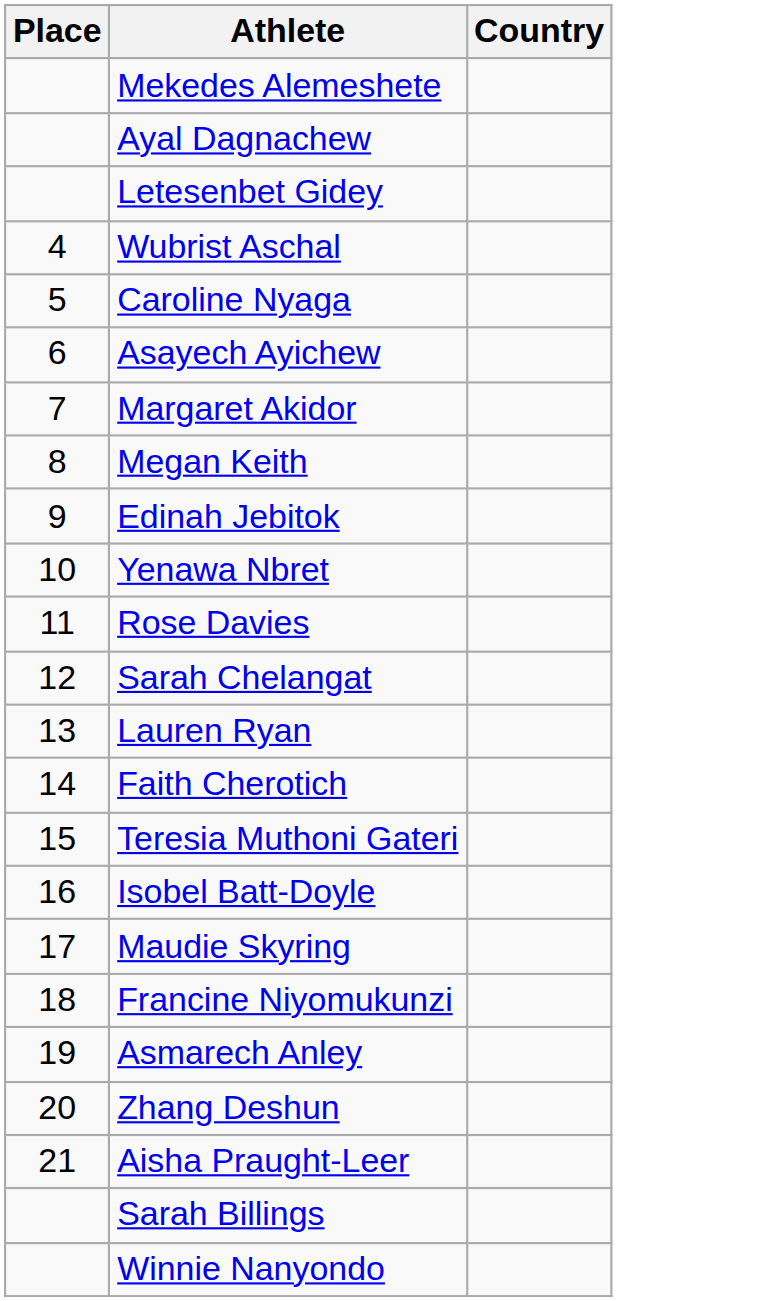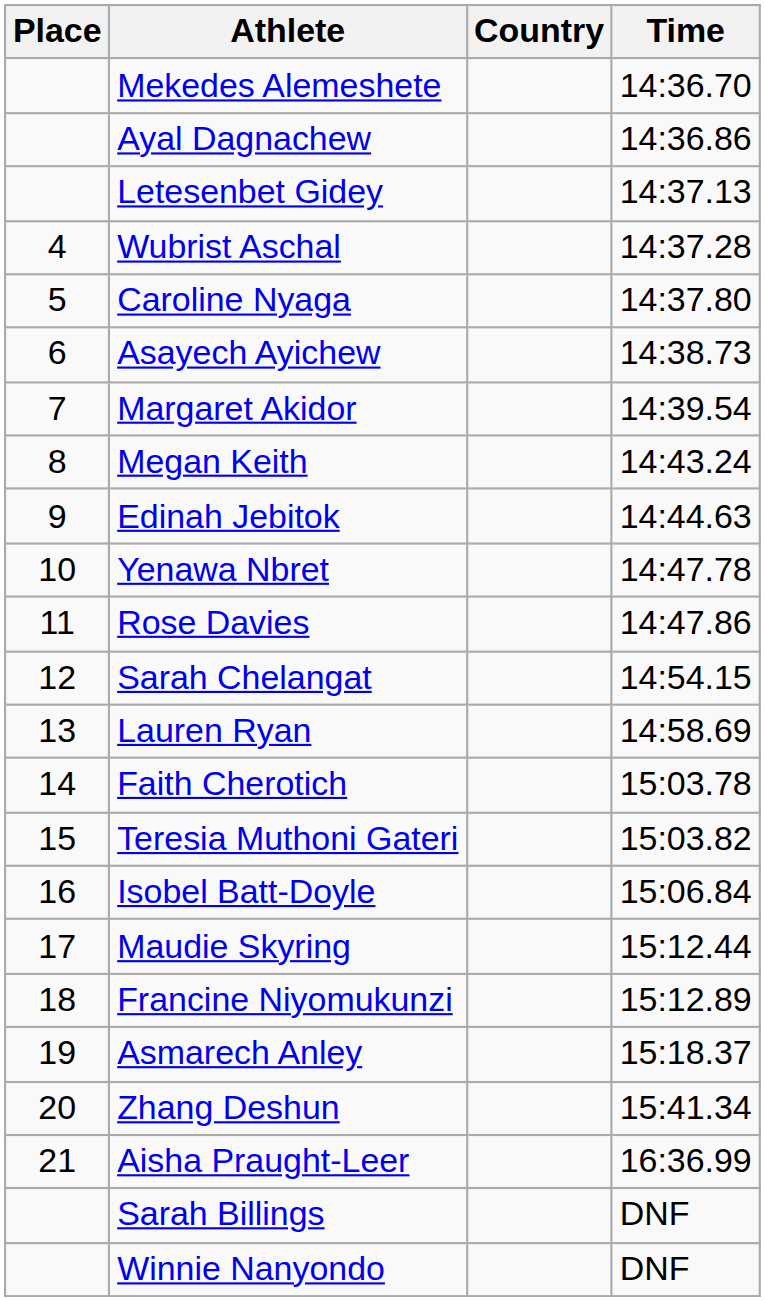 <table class="wikitable mw-datatable sortable">
 <tr>
 <th>Place</th>
 <th>Athlete</th>
 <th>Country</th>
+<th>Time</th>
 </tr>
 <tr>
 <td align=center></td>
 <td><a href='#'>Mekedes Alemeshete</a></td>
 <td></td>
+<td>14:36.70</td>
 </tr>
 <tr>
 <td align=center></td>
 <td><a href='#'>Ayal Dagnachew</a></td>
 <td></td>
+<td>14:36.86</td>
 </tr>
 <tr>
 <td align=center></td>
 <td><a href='#'>Letesenbet Gidey</a></td>
 <td></td>
+<td>14:37.13</td>
 </tr>
 <tr>
 <td align=center>4</td>
 <td><a href='#'>Wubrist Aschal</a></td>
 <td></td>
+<td>14:37.28</td>
 </tr>
 <tr>
 <td align=center>5</td>
 <td><a href='#'>Caroline Nyaga</a></td>
 <td></td>
+<td>14:37.80</td>
 </tr>
 <tr>
 <td align=center>6</td>
 <td><a href='#'>Asayech Ayichew</a></td>
 <td></td>
+<td>14:38.73</td>
 </tr>
 <tr>
 <td align=center>7</td>
 <td><a href='#'>Margaret Akidor</a></td>
 <td></td>
+<td>14:39.54</td>
 </tr>
 <tr>
 <td align=center>8</td>
 <td><a href='#'>Megan Keith</a></td>
 <td></td>
+<td>14:43.24</td>
 </tr>
 <tr>
 <td align=center>9</td>
 <td><a href='#'>Edinah Jebitok</a></td>
 <td></td>
+<td>14:44.63</td>
 </tr>
 <tr>
 <td align=center>10</td>
 <td><a href='#'>Yenawa Nbret</a></td>
 <td></td>
+<td>14:47.78</td>
 </tr>
 <tr>
 <td align=center>11</td>
 <td><a href='#'>Rose Davies</a></td>
 <td></td>
+<td>14:47.86</td>
 </tr>
 <tr>
 <td align=center>12</td>
 <td><a href='#'>Sarah Chelangat</a></td>
 <td></td>
+<td>14:54.15</td>
 </tr>
 <tr>
 <td align=center>13</td>
 <td><a href='#'>Lauren Ryan</a></td>
 <td></td>
+<td>14:58.69</td>
 </tr>
 <tr>
 <td align=center>14</td>
 <td><a href='#'>Faith Cherotich</a></td>
 <td></td>
+<td>15:03.78</td>
 </tr>
 <tr>
 <td align=center>15</td>
 <td><a href='#'>Teresia Muthoni Gateri</a></td>
 <td></td>
+<td>15:03.82</td>
 </tr>
 <tr>
 <td align=center>16</td>
 <td><a href='#'>Isobel Batt-Doyle</a></td>
 <td></td>
+<td>15:06.84</td>
 </tr>
 <tr>
 <td align=center>17</td>
 <td><a href='#'>Maudie Skyring</a></td>
 <td></td>
+<td>15:12.44</td>
 </tr>
 <tr>
 <td align=center>18</td>
 <td><a href='#'>Francine Niyomukunzi</a></td>
 <td></td>
+<td>15:12.89</td>
 </tr>
 <tr>
 <td align=center>19</td>
 <td><a href='#'>Asmarech Anley</a></td>
 <td></td>
+<td>15:18.37</td>
 </tr>
 <tr>
 <td align=center>20</td>
 <td><a href='#'>Zhang Deshun</a></td>
 <td></td>
+<td>15:41.34</td>
 </tr>
 <tr>
 <td align=center>21</td>
 <td><a href='#'>Aisha Praught-Leer</a></td>
 <td></td>
+<td>16:36.99</td>
 </tr>
 <tr>
 <td align=center></td>
 <td><a href='#'>Sarah Billings</a></td>
 <td></td>
+<td>DNF</td>
 </tr>
 <tr>
 <td align=center></td>
 <td><a href='#'>Winnie Nanyondo</a></td>
 <td></td>
+<td>DNF</td>
 </tr>
 </table>
